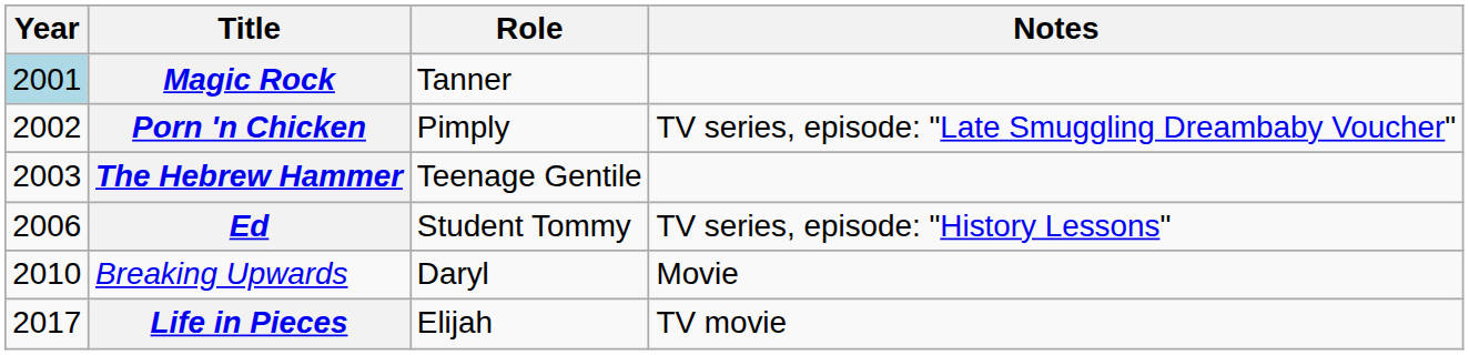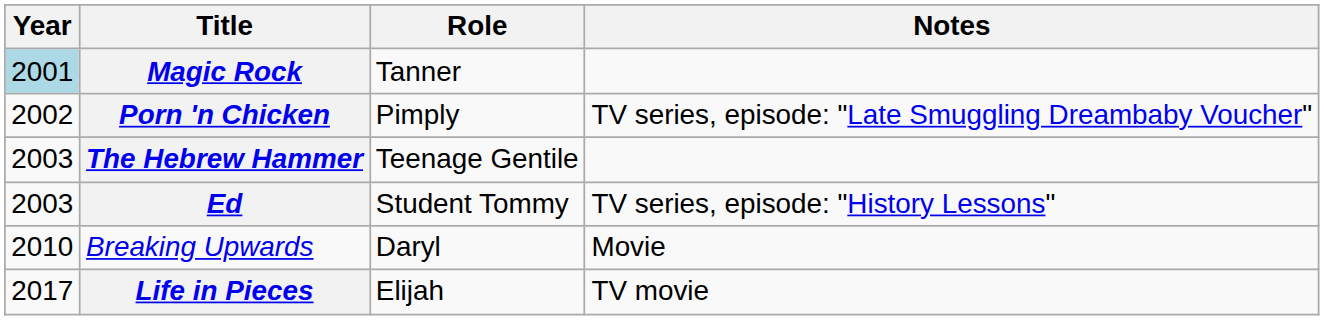 <table class="wikitable sortable plainrowheaders">
 <tr>
 <th scope="col">Year</th>
 <th scope="col">Title</th>
 <th scope="col">Role</th>
 <th scope="col" class="unsortable">Notes</th>
 </tr>
 <tr>
 <td align="center" style="background: lightblue;">2001</td>
 <th scope="row"><em><a href='#'>Magic Rock</a></em></th>
 <td>Tanner</td>
 <td></td>
 </tr>
 <tr>
 <td align="center">2002</td>
 <th scope="row"><em><a href='#'>Porn 'n Chicken</a></em></th>
 <td>Pimply</td>
 <td>TV series, episode: "<a href='#'>Late Smuggling Dreambaby Voucher</a>"</td>
 </tr>
 <tr>
 <td align="center">2003</td>
 <th scope="row"><em><a href='#'>The Hebrew Hammer</a></em></th>
 <td>Teenage Gentile</td>
 <td></td>
 </tr>
 <tr>
-<td align="center">2006</td>
+<td align="center">2003</td>
 <th scope="row"><em><a href='#'>Ed</a></em></th>
 <td>Student Tommy</td>
 <td>TV series, episode: "<a href='#'>History Lessons</a>"</td>
 </tr>
 <tr>
 <td>2010</td>
 <td><em><a href='#'>Breaking Upwards</a></em></td>
 <td>Daryl</td>
 <td>Movie</td>
 </tr>
 <tr>
 <td align="center">2017</td>
 <th scope="row"><em><a href='#'>Life in Pieces</a></em></th>
 <td>Elijah</td>
 <td>TV movie</td>
 </tr>
 </table>
